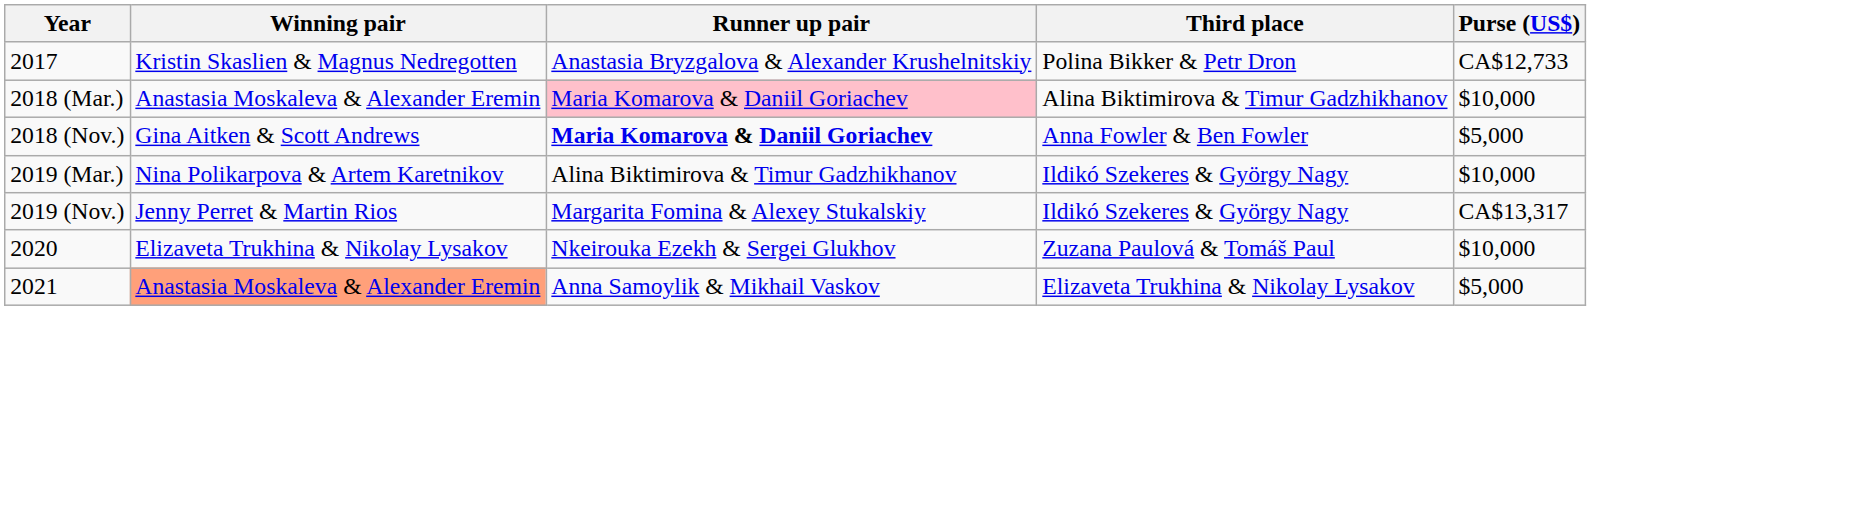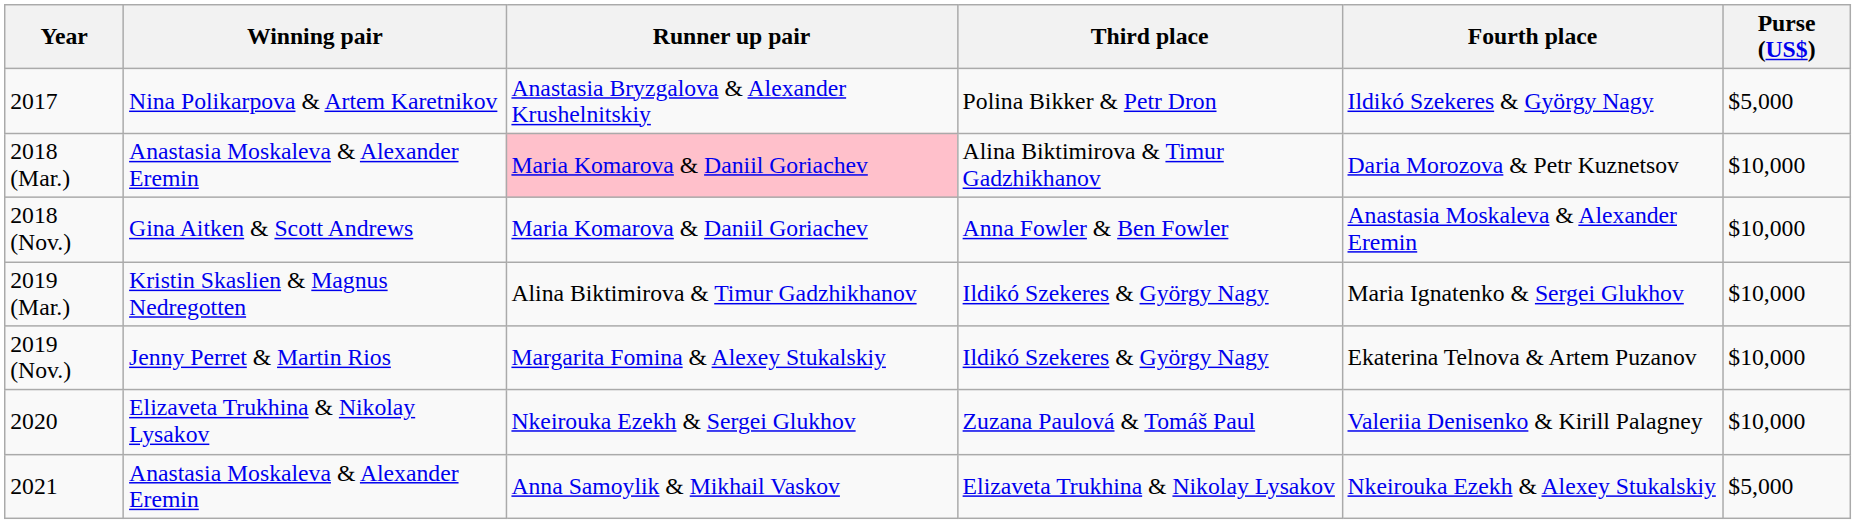 <table class="wikitable">
 <tr>
 <th scope="col">Year</th>
 <th scope="col">Winning pair</th>
 <th scope="col">Runner up pair</th>
 <th scope="col">Third place</th>
+<th scope="col">Fourth place</th>
 <th scope="col">Purse (<a href='#'>US$</a>)</th>
 </tr>
 <tr>
 <td>2017</td>
-<td> <a href='#'>Kristin Skaslien</a> & <a href='#'>Magnus Nedregotten</a></td>
+<td> <a href='#'>Nina Polikarpova</a> & <a href='#'>Artem Karetnikov</a></td>
 <td> <a href='#'>Anastasia Bryzgalova</a> & <a href='#'>Alexander Krushelnitskiy</a></td>
 <td> Polina Bikker & <a href='#'>Petr Dron</a></td>
-<td>CA$12,733</td>
+<td> <a href='#'>Ildikó Szekeres</a> & <a href='#'>György Nagy</a></td>
+<td>$5,000</td>
 </tr>
 <tr>
 <td>2018 (Mar.)</td>
 <td> <a href='#'>Anastasia Moskaleva</a> & <a href='#'>Alexander Eremin</a></td>
 <td style="background: pink;"> <a href='#'>Maria Komarova</a> & <a href='#'>Daniil Goriachev</a></td>
 <td> Alina Biktimirova & <a href='#'>Timur Gadzhikhanov</a></td>
+<td> <a href='#'>Daria Morozova</a> & Petr Kuznetsov</td>
 <td>$10,000</td>
 </tr>
 <tr>
 <td>2018 (Nov.)</td>
 <td> <a href='#'>Gina Aitken</a> & <a href='#'>Scott Andrews</a></td>
-<td><strong> <a href='#'>Maria Komarova</a> & <a href='#'>Daniil Goriachev</a></strong></td>
+<td> <a href='#'>Maria Komarova</a> & <a href='#'>Daniil Goriachev</a></td>
 <td> <a href='#'>Anna Fowler</a> & <a href='#'>Ben Fowler</a></td>
-<td>$5,000</td>
+<td> <a href='#'>Anastasia Moskaleva</a> & <a href='#'>Alexander Eremin</a></td>
+<td>$10,000</td>
 </tr>
 <tr>
 <td>2019 (Mar.)</td>
-<td> <a href='#'>Nina Polikarpova</a> & <a href='#'>Artem Karetnikov</a></td>
+<td> <a href='#'>Kristin Skaslien</a> & <a href='#'>Magnus Nedregotten</a></td>
 <td> Alina Biktimirova & <a href='#'>Timur Gadzhikhanov</a></td>
 <td> <a href='#'>Ildikó Szekeres</a> & <a href='#'>György Nagy</a></td>
+<td> Maria Ignatenko & <a href='#'>Sergei Glukhov</a></td>
 <td>$10,000</td>
 </tr>
 <tr>
 <td>2019 (Nov.)</td>
 <td> <a href='#'>Jenny Perret</a> & <a href='#'>Martin Rios</a></td>
 <td> <a href='#'>Margarita Fomina</a> & <a href='#'>Alexey Stukalskiy</a></td>
 <td> <a href='#'>Ildikó Szekeres</a> & <a href='#'>György Nagy</a></td>
-<td>CA$13,317</td>
+<td> Ekaterina Telnova & Artem Puzanov</td>
+<td>$10,000</td>
 </tr>
 <tr>
 <td>2020</td>
 <td> <a href='#'>Elizaveta Trukhina</a> & <a href='#'>Nikolay Lysakov</a></td>
 <td> <a href='#'>Nkeirouka Ezekh</a> & <a href='#'>Sergei Glukhov</a></td>
 <td> <a href='#'>Zuzana Paulová</a> & <a href='#'>Tomáš Paul</a></td>
+<td> <a href='#'>Valeriia Denisenko</a> & Kirill Palagney</td>
 <td>$10,000</td>
 </tr>
 <tr>
 <td>2021</td>
-<td style="background: lightsalmon;"> <a href='#'>Anastasia Moskaleva</a> & <a href='#'>Alexander Eremin</a></td>
+<td> <a href='#'>Anastasia Moskaleva</a> & <a href='#'>Alexander Eremin</a></td>
 <td> <a href='#'>Anna Samoylik</a> &  <a href='#'>Mikhail Vaskov</a></td>
 <td> <a href='#'>Elizaveta Trukhina</a> & <a href='#'>Nikolay Lysakov</a></td>
+<td> <a href='#'>Nkeirouka Ezekh</a> & <a href='#'>Alexey Stukalskiy</a></td>
 <td>$5,000</td>
 </tr>
 </table>
